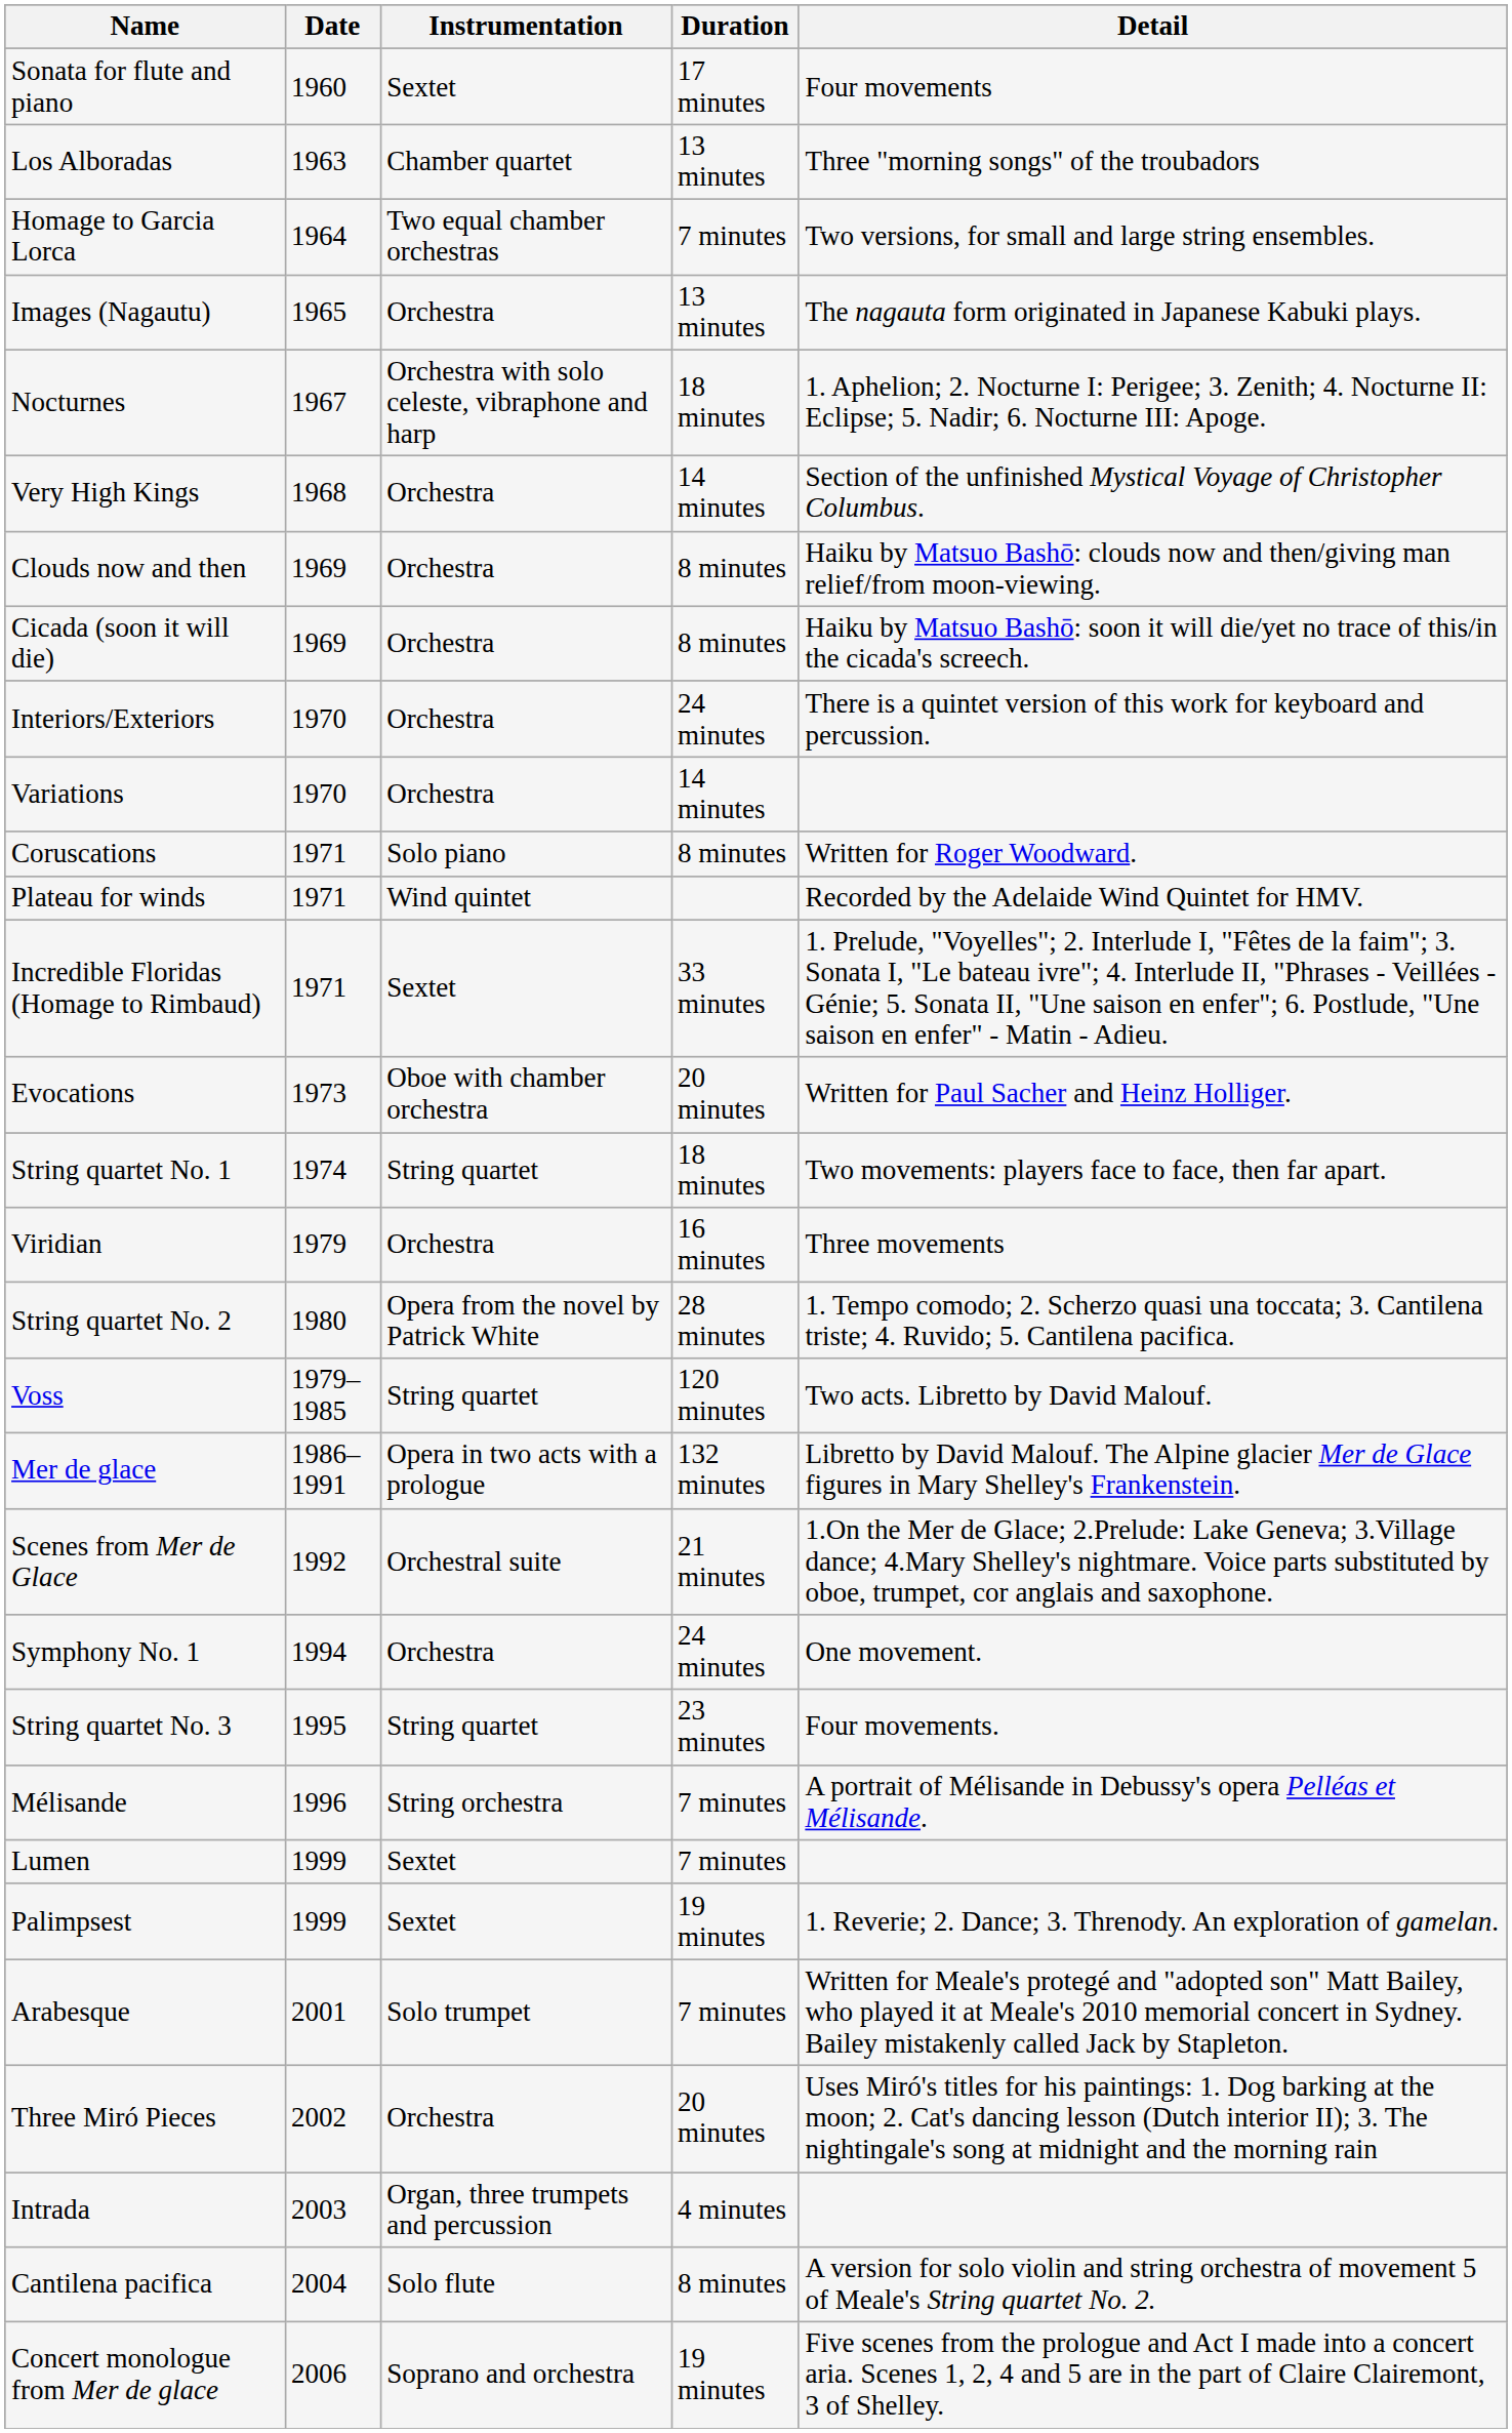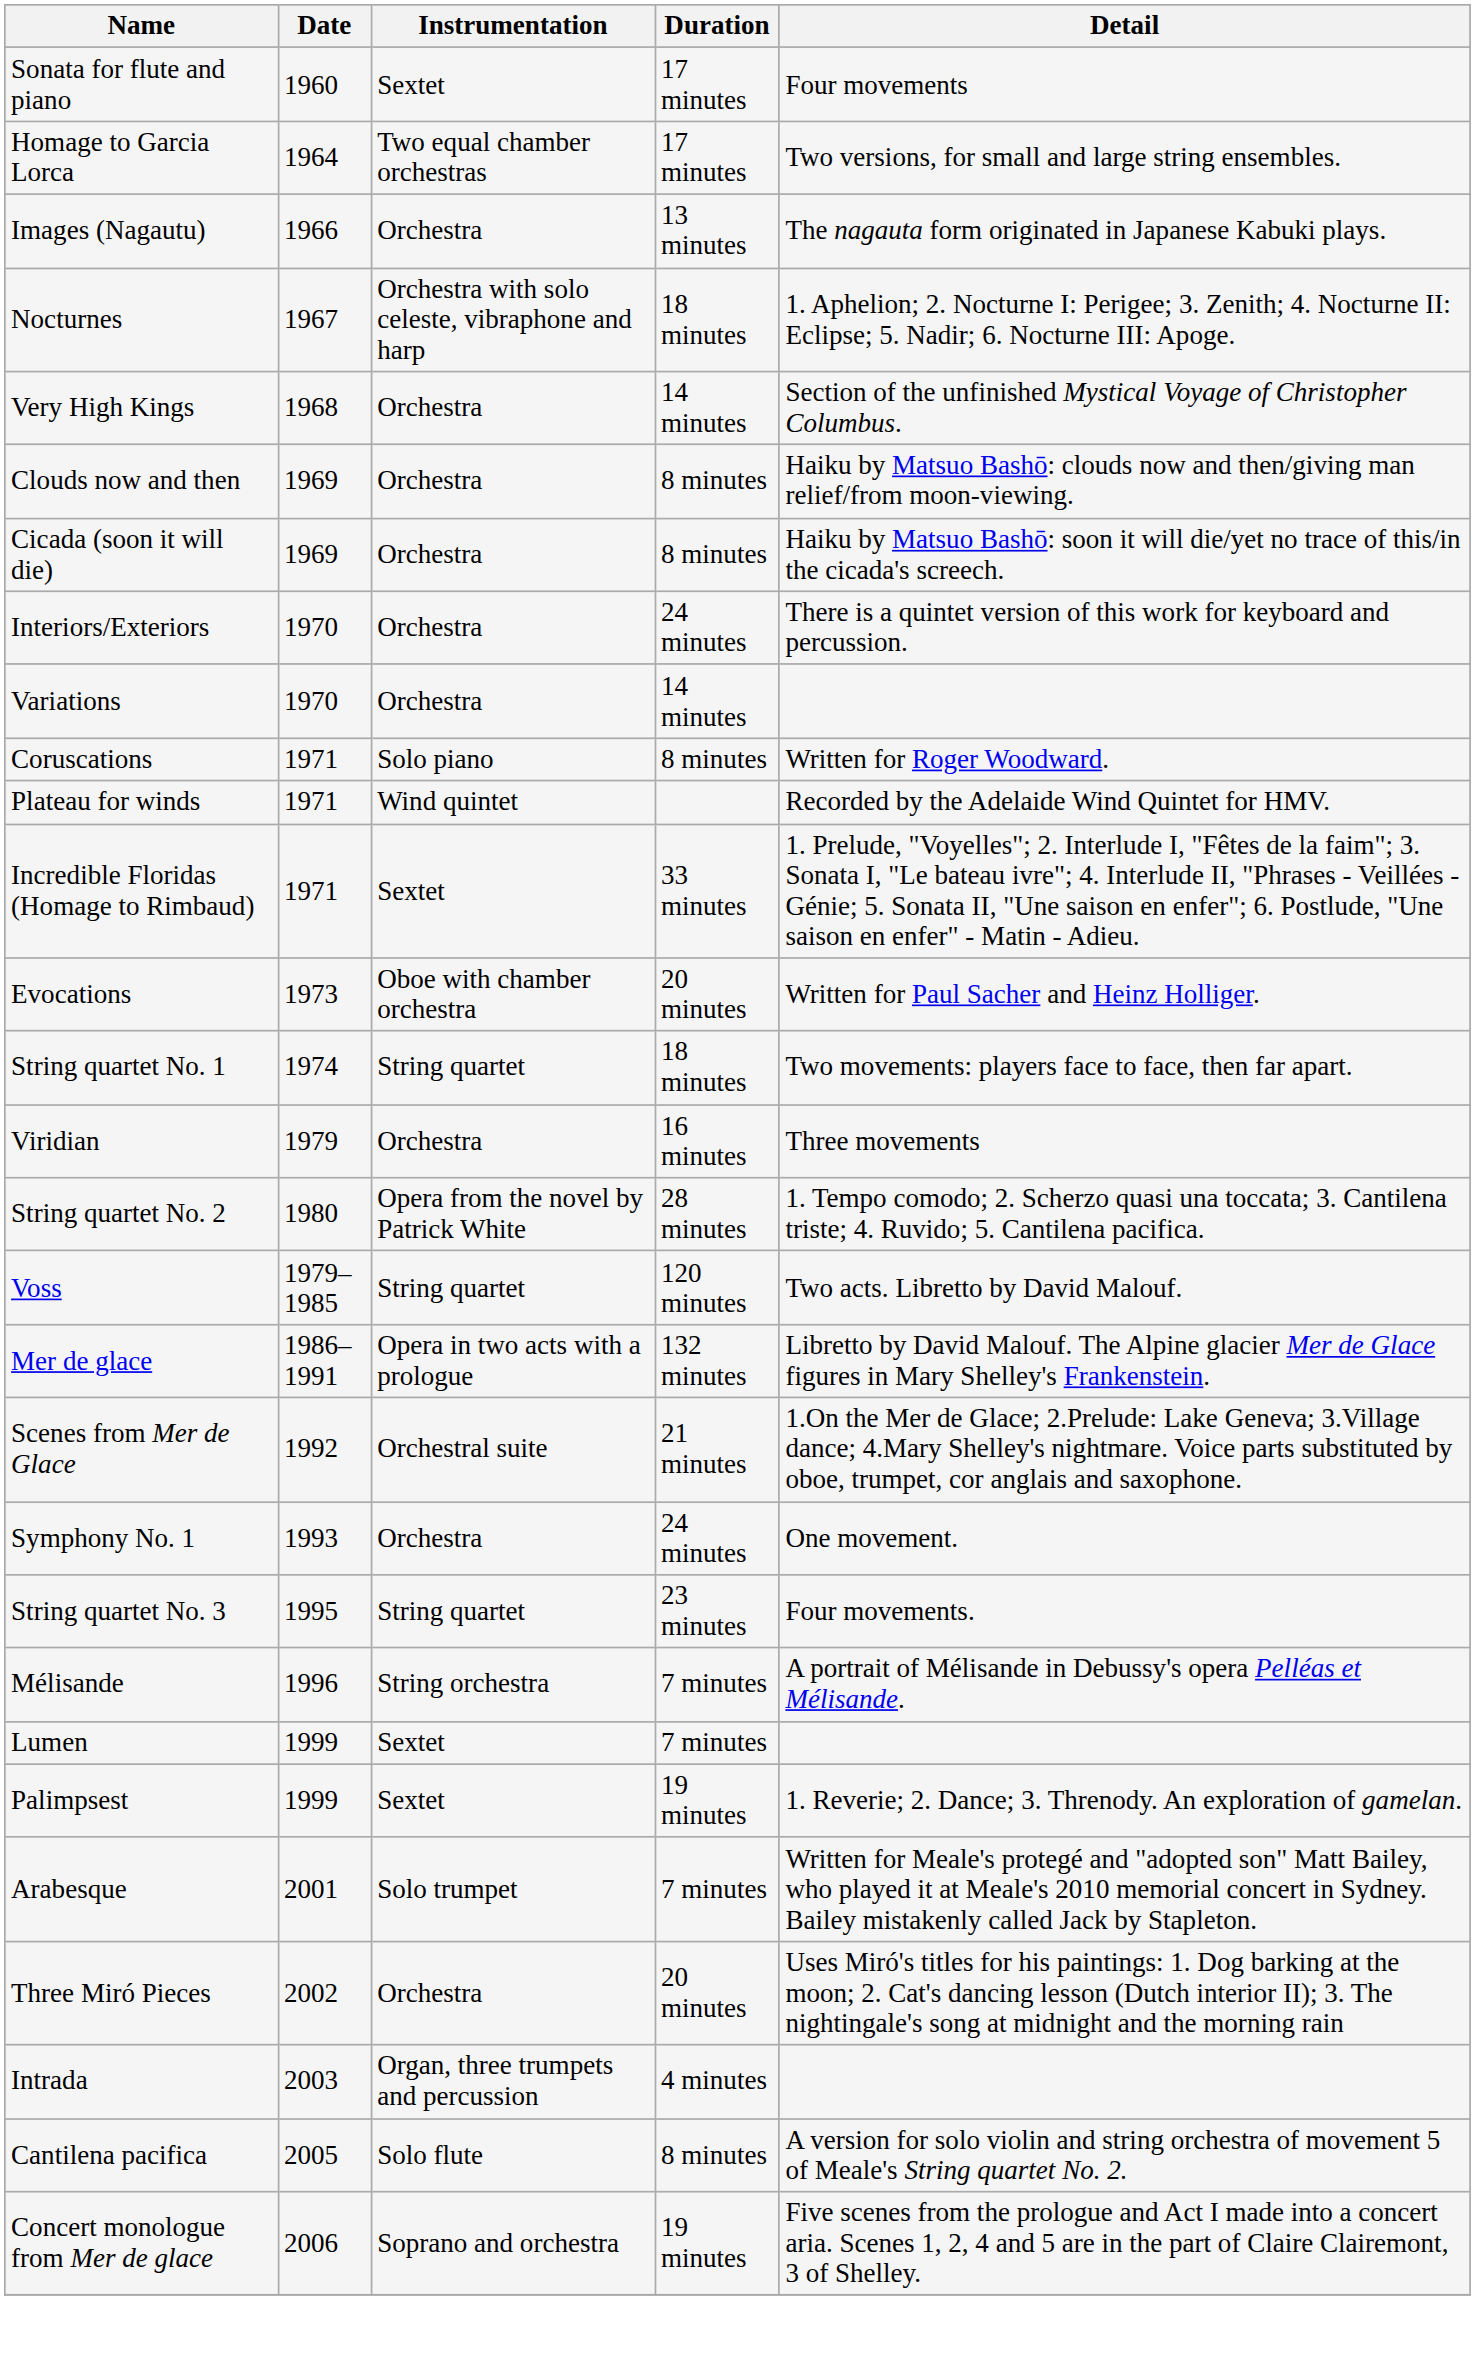 <table class="wikitable sortable" style="border: 1px solid darkgray; background: whitesmoke; ">
 <tr>
 <th>Name</th>
 <th>Date</th>
 <th>Instrumentation</th>
 <th>Duration</th>
 <th>Detail</th>
 </tr>
 <tr>
 <td>Sonata for flute and piano</td>
 <td>1960</td>
 <td>Sextet</td>
 <td>17 minutes</td>
 <td>Four movements</td>
 </tr>
 <tr>
-<td>Los Alboradas</td>
-<td>1963</td>
-<td>Chamber quartet</td>
-<td>13 minutes</td>
-<td>Three "morning songs" of the troubadors</td>
-</tr>
-<tr>
 <td>Homage to Garcia Lorca</td>
 <td>1964</td>
 <td>Two equal chamber orchestras</td>
-<td>7 minutes</td>
+<td>17 minutes</td>
 <td>Two versions, for small and large string ensembles.</td>
 </tr>
 <tr>
 <td>Images (Nagautu)</td>
-<td>1965</td>
+<td>1966</td>
 <td>Orchestra</td>
 <td>13 minutes</td>
 <td>The <em>nagauta</em> form originated in Japanese Kabuki plays.</td>
 </tr>
 <tr>
 <td>Nocturnes</td>
 <td>1967</td>
 <td>Orchestra with solo celeste, vibraphone and harp</td>
 <td>18 minutes</td>
 <td>1. Aphelion; 2. Nocturne I: Perigee; 3. Zenith; 4. Nocturne II: Eclipse; 5. Nadir; 6. Nocturne III: Apoge.</td>
 </tr>
 <tr>
 <td>Very High Kings</td>
 <td>1968</td>
 <td>Orchestra</td>
 <td>14 minutes</td>
 <td>Section of the unfinished <em>Mystical Voyage of Christopher Columbus</em>.</td>
 </tr>
 <tr>
 <td>Clouds now and then</td>
 <td>1969</td>
 <td>Orchestra</td>
 <td>8 minutes</td>
 <td>Haiku by <a href='#'>Matsuo Bashō</a>: clouds now and then/giving man relief/from moon-viewing.</td>
 </tr>
 <tr>
 <td>Cicada (soon it will die)</td>
 <td>1969</td>
 <td>Orchestra</td>
 <td>8 minutes</td>
 <td>Haiku by <a href='#'>Matsuo Bashō</a>: soon it will die/yet no trace of this/in the cicada's screech.</td>
 </tr>
 <tr>
 <td>Interiors/Exteriors</td>
 <td>1970</td>
 <td>Orchestra</td>
 <td>24 minutes</td>
 <td>There is a quintet version of this work for keyboard and percussion.</td>
 </tr>
 <tr>
 <td>Variations</td>
 <td>1970</td>
 <td>Orchestra</td>
 <td>14 minutes</td>
 <td></td>
 </tr>
 <tr>
 <td>Coruscations</td>
 <td>1971</td>
 <td>Solo piano</td>
 <td>8 minutes</td>
 <td>Written for <a href='#'>Roger Woodward</a>.</td>
 </tr>
 <tr>
 <td>Plateau for winds</td>
 <td>1971</td>
 <td>Wind quintet</td>
 <td></td>
 <td>Recorded by the Adelaide Wind Quintet for HMV.</td>
 </tr>
 <tr>
 <td>Incredible Floridas (Homage to Rimbaud)</td>
 <td>1971</td>
 <td>Sextet</td>
 <td>33 minutes</td>
 <td>1. Prelude, "Voyelles"; 2. Interlude I, "Fêtes de la faim"; 3. Sonata I, "Le bateau ivre"; 4. Interlude II, "Phrases - Veillées - Génie; 5. Sonata II, "Une saison en enfer"; 6. Postlude, "Une saison en enfer" - Matin - Adieu.</td>
 </tr>
 <tr>
 <td>Evocations</td>
 <td>1973</td>
 <td>Oboe with chamber orchestra</td>
 <td>20 minutes</td>
 <td>Written for <a href='#'>Paul Sacher</a> and <a href='#'>Heinz Holliger</a>.</td>
 </tr>
 <tr>
 <td>String quartet No. 1</td>
 <td>1974</td>
 <td>String quartet</td>
 <td>18 minutes</td>
 <td>Two movements: players face to face, then far apart.</td>
 </tr>
 <tr>
 <td>Viridian</td>
 <td>1979</td>
 <td>Orchestra</td>
 <td>16 minutes</td>
 <td>Three movements</td>
 </tr>
 <tr>
 <td>String quartet No. 2</td>
 <td>1980</td>
 <td>Opera from the novel by Patrick White</td>
 <td>28 minutes</td>
 <td>1. Tempo comodo; 2. Scherzo quasi una toccata; 3. Cantilena triste; 4. Ruvido; 5. Cantilena pacifica.</td>
 </tr>
 <tr>
 <td><a href='#'>Voss</a></td>
 <td>1979–1985</td>
 <td>String quartet</td>
 <td>120 minutes</td>
 <td>Two acts. Libretto by David Malouf.</td>
 </tr>
 <tr>
 <td><a href='#'>Mer de glace</a></td>
 <td>1986–1991</td>
 <td>Opera in two acts with a prologue</td>
 <td>132 minutes</td>
 <td>Libretto by David Malouf. The Alpine glacier <em><a href='#'>Mer de Glace</a></em> figures in Mary Shelley's <a href='#'>Frankenstein</a>.</td>
 </tr>
 <tr>
 <td>Scenes from <em>Mer de Glace</em></td>
 <td>1992</td>
 <td>Orchestral suite</td>
 <td>21 minutes</td>
 <td>1.On the Mer de Glace; 2.Prelude: Lake Geneva; 3.Village dance; 4.Mary Shelley's nightmare. Voice parts substituted by oboe, trumpet, cor anglais and saxophone.</td>
 </tr>
 <tr>
 <td>Symphony No. 1</td>
-<td>1994</td>
+<td>1993</td>
 <td>Orchestra</td>
 <td>24 minutes</td>
 <td>One movement.</td>
 </tr>
 <tr>
 <td>String quartet No. 3</td>
 <td>1995</td>
 <td>String quartet</td>
 <td>23 minutes</td>
 <td>Four movements.</td>
 </tr>
 <tr>
 <td>Mélisande</td>
 <td>1996</td>
 <td>String orchestra</td>
 <td>7 minutes</td>
 <td>A portrait of Mélisande in Debussy's opera <em><a href='#'>Pelléas et Mélisande</a></em>.</td>
 </tr>
 <tr>
 <td>Lumen</td>
 <td>1999</td>
 <td>Sextet</td>
 <td>7 minutes</td>
 <td></td>
 </tr>
 <tr>
 <td>Palimpsest</td>
 <td>1999</td>
 <td>Sextet</td>
 <td>19 minutes</td>
 <td>1. Reverie; 2. Dance; 3. Threnody. An exploration of <em>gamelan</em>.</td>
 </tr>
 <tr>
 <td>Arabesque</td>
 <td>2001</td>
 <td>Solo trumpet</td>
 <td>7 minutes</td>
 <td>Written for Meale's protegé and "adopted son" Matt Bailey, who played it at Meale's 2010 memorial concert in Sydney. Bailey mistakenly called Jack by Stapleton.</td>
 </tr>
 <tr>
 <td>Three Miró Pieces</td>
 <td>2002</td>
 <td>Orchestra</td>
 <td>20 minutes</td>
 <td>Uses Miró's titles for his paintings: 1. Dog barking at the moon; 2. Cat's dancing lesson (Dutch interior II); 3. The nightingale's song at midnight and the morning rain</td>
 </tr>
 <tr>
 <td>Intrada</td>
 <td>2003</td>
 <td>Organ, three trumpets and percussion</td>
 <td>4 minutes</td>
 <td></td>
 </tr>
 <tr>
 <td>Cantilena pacifica</td>
-<td>2004</td>
+<td>2005</td>
 <td>Solo flute</td>
 <td>8 minutes</td>
 <td>A version for solo violin and string orchestra of movement 5 of Meale's <em>String quartet No. 2.</em></td>
 </tr>
 <tr>
 <td>Concert monologue from <em>Mer de glace</em></td>
 <td>2006</td>
 <td>Soprano and orchestra</td>
 <td>19 minutes</td>
 <td>Five scenes from the prologue and Act I made into a concert aria. Scenes 1, 2, 4 and 5 are in the part of Claire Clairemont, 3 of Shelley.</td>
 </tr>
 <tr>
 </tr>
 </table>
